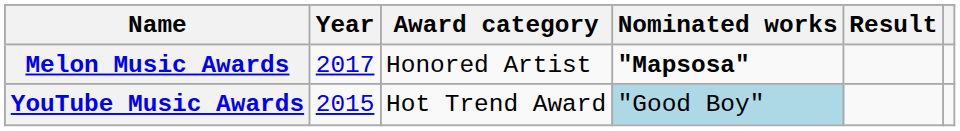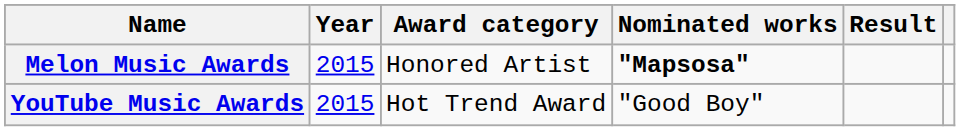 <table class="wikitable plainrowheaders sortable">
 <tr>
 <th>Name</th>
 <th>Year</th>
 <th>Award category</th>
 <th>Nominated works</th>
 <th>Result</th>
 <th scope="col" class="unsortable"></th>
 </tr>
 <tr>
 <th scope="row"><a href='#'>Melon Music Awards</a></th>
-<td style="text-align:center;"><a href='#'>2017</a></td>
+<td style="text-align:center;"><a href='#'>2015</a></td>
 <td>Honored Artist</td>
 <td><strong>"Mapsosa"</strong></td>
 <td></td>
 <td style="text-align:center;"></td>
 </tr>
 <tr>
 <th scope="row"><a href='#'>YouTube Music Awards</a></th>
 <td style="text-align:center;" rowspan="4"><a href='#'>2015</a></td>
 <td>Hot Trend Award</td>
-<td style="background: lightblue;">"Good Boy"</td>
+<td>"Good Boy"</td>
 <td></td>
 <td style="text-align:center;"></td>
 </tr>
 </table>
